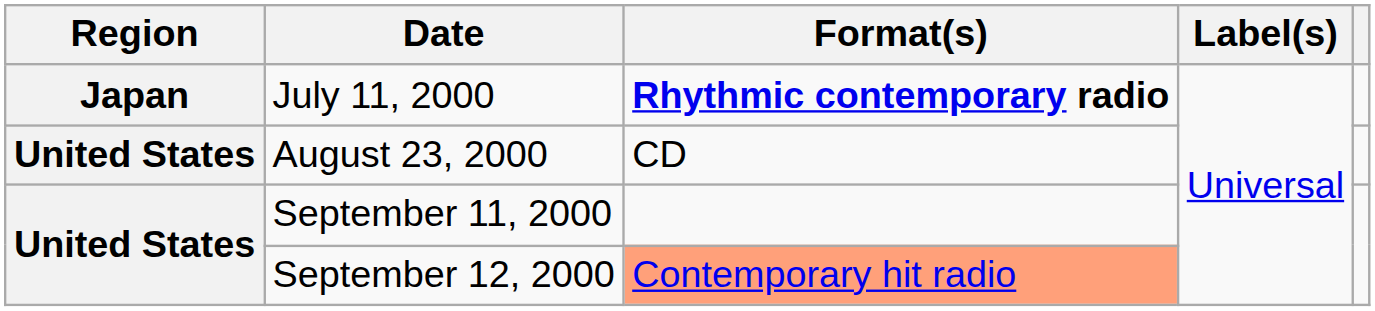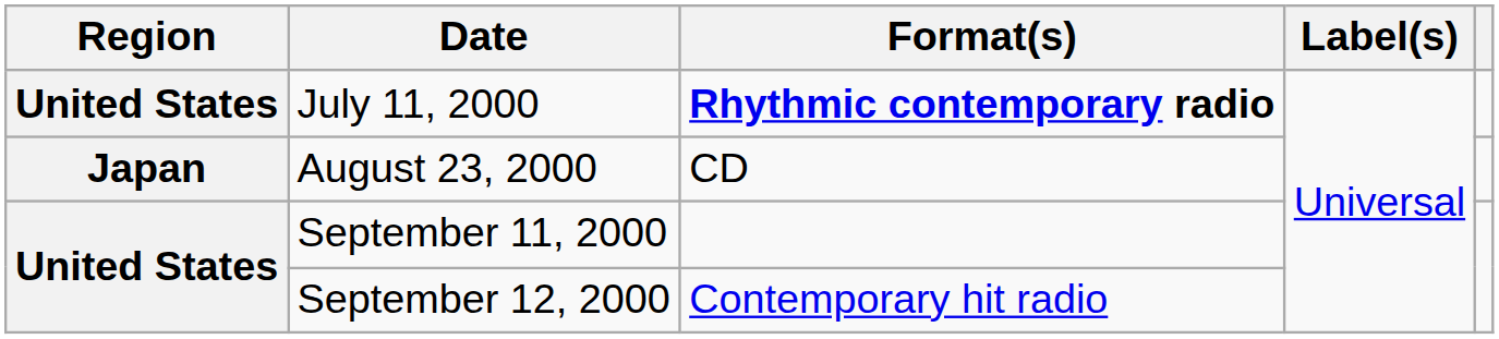 <table class="wikitable plainrowheaders">
 <tr>
 <th scope="col">Region</th>
 <th scope="col">Date</th>
 <th scope="col">Format(s)</th>
 <th scope="col">Label(s)</th>
 <th scope="col"></th>
 </tr>
 <tr>
-<th scope="row">Japan</th>
+<th scope="row">United States</th>
 <td>July 11, 2000</td>
 <td><strong><a href='#'>Rhythmic contemporary</a> radio</strong></td>
 <td rowspan="4"><a href='#'>Universal</a></td>
 <td align="center"></td>
 </tr>
 <tr>
-<th scope="row">United States</th>
+<th scope="row">Japan</th>
 <td>August 23, 2000</td>
 <td>CD</td>
 <td align="center"></td>
 </tr>
 <tr>
 <th scope="row" rowspan="2">United States</th>
 <td>September 11, 2000</td>
 <td></td>
 <td rowspan="2" align="center"></td>
 </tr>
 <tr>
 <td>September 12, 2000</td>
-<td style="background: lightsalmon;"><a href='#'>Contemporary hit radio</a></td>
+<td><a href='#'>Contemporary hit radio</a></td>
 </tr>
 </table>
